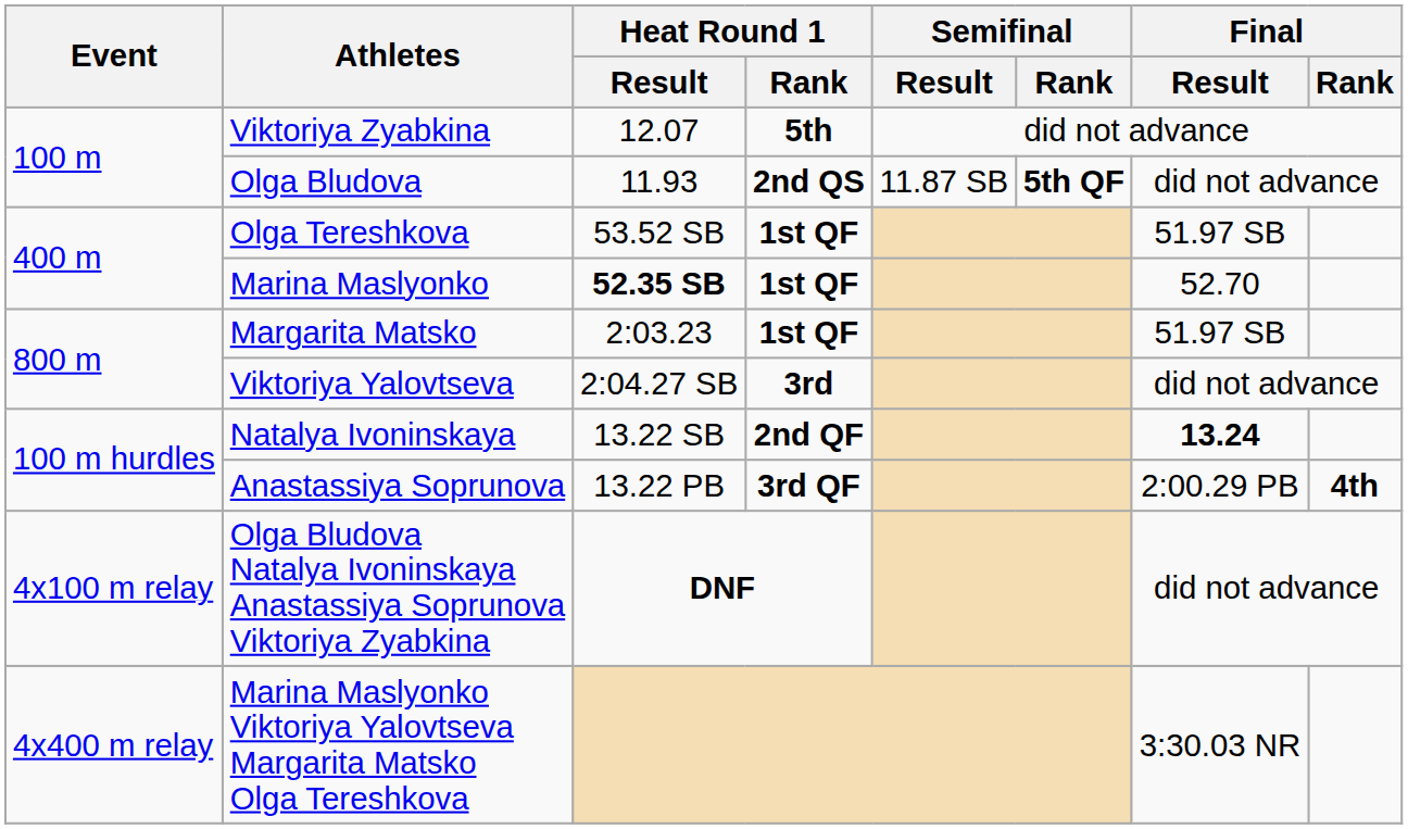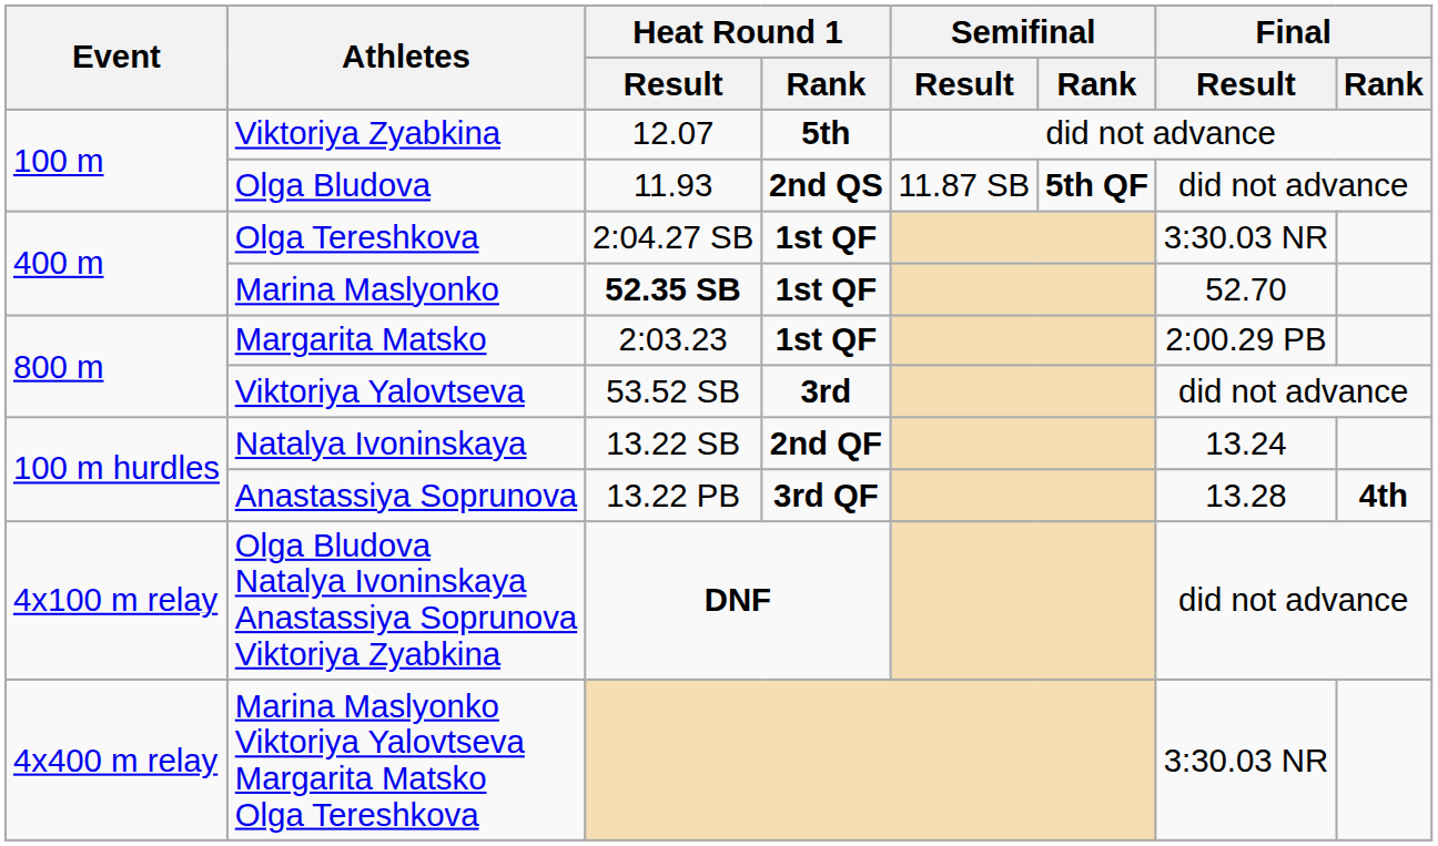 <table class=wikitable style="font-size:90%">
 <tr>
 <th rowspan=2>Event</th>
 <th rowspan=2>Athletes</th>
 <th colspan=2>Heat Round 1</th>
 <th colspan=2>Semifinal</th>
 <th colspan=2>Final</th>
 </tr>
 <tr>
 <th>Result</th>
 <th>Rank</th>
 <th>Result</th>
 <th>Rank</th>
 <th>Result</th>
 <th>Rank</th>
 </tr>
 <tr>
 <td rowspan=2><a href='#'>100 m</a></td>
 <td><a href='#'>Viktoriya Zyabkina</a></td>
 <td align=center>12.07</td>
 <td align=center><strong>5th</strong></td>
 <td align=center colspan="4">did not advance</td>
 </tr>
 <tr>
 <td><a href='#'>Olga Bludova</a></td>
 <td align=center>11.93</td>
 <td align=center><strong>2nd QS</strong></td>
 <td align=center>11.87 SB</td>
 <td align=center><strong>5th QF</strong></td>
 <td align=center colspan="4">did not advance</td>
 </tr>
 <tr>
 <td rowspan=2><a href='#'>400 m</a></td>
 <td><a href='#'>Olga Tereshkova</a></td>
-<td align=center>53.52 SB</td>
+<td align=center>2:04.27 SB</td>
 <td align=center><strong>1st QF</strong></td>
 <td colspan="2" style="text-align:center; background:wheat;"></td>
-<td align=center>51.97 SB</td>
+<td align=center>3:30.03 NR</td>
 <td align=center></td>
 </tr>
 <tr>
 <td><a href='#'>Marina Maslyonko</a></td>
 <td align=center><strong>52.35 SB</strong></td>
 <td align=center><strong>1st QF</strong></td>
 <td colspan="2" style="text-align:center; background:wheat;"></td>
 <td align=center>52.70</td>
 <td align=center></td>
 </tr>
 <tr>
 <td rowspan=2><a href='#'>800 m</a></td>
 <td><a href='#'>Margarita Matsko</a></td>
 <td align=center>2:03.23</td>
 <td align=center><strong>1st QF</strong></td>
 <td colspan="2" style="text-align:center; background:wheat;"></td>
-<td align=center>51.97 SB</td>
+<td align=center>2:00.29 PB</td>
 <td align=center></td>
 </tr>
 <tr>
 <td><a href='#'>Viktoriya Yalovtseva</a></td>
-<td align=center>2:04.27 SB</td>
+<td align=center>53.52 SB</td>
 <td align=center><strong>3rd</strong></td>
 <td colspan="2" style="text-align:center; background:wheat;"></td>
 <td align=center colspan="4">did not advance</td>
 </tr>
 <tr>
 <td rowspan=2><a href='#'>100 m hurdles</a></td>
 <td><a href='#'>Natalya Ivoninskaya</a></td>
 <td align=center>13.22 SB</td>
 <td align=center><strong>2nd QF</strong></td>
 <td colspan="2" style="text-align:center; background:wheat;"></td>
-<td align=center><strong>13.24</strong></td>
+<td align=center>13.24</td>
 <td align=center></td>
 </tr>
 <tr>
 <td><a href='#'>Anastassiya Soprunova</a></td>
 <td align=center>13.22 PB</td>
 <td align=center><strong>3rd QF</strong></td>
 <td colspan="2" style="text-align:center; background:wheat;"></td>
-<td align=center>2:00.29 PB</td>
+<td align=center>13.28</td>
 <td align=center><strong>4th</strong></td>
 </tr>
 <tr>
 <td><a href='#'>4x100 m relay</a></td>
 <td><a href='#'>Olga Bludova</a><br><a href='#'>Natalya Ivoninskaya</a><br><a href='#'>Anastassiya Soprunova</a><br><a href='#'>Viktoriya Zyabkina</a></td>
 <td align=center colspan=2><strong>DNF</strong></td>
 <td colspan="2" style="text-align:center; background:wheat;"></td>
 <td align=center colspan="4">did not advance</td>
 </tr>
 <tr>
 <td><a href='#'>4x400 m relay</a></td>
 <td><a href='#'>Marina Maslyonko</a><br><a href='#'>Viktoriya Yalovtseva</a><br><a href='#'>Margarita Matsko</a><br><a href='#'>Olga Tereshkova</a></td>
 <td colspan="4" style="text-align:center; background:wheat;"></td>
 <td align=center>3:30.03 NR</td>
 <td align=center></td>
 </tr>
 </table>
